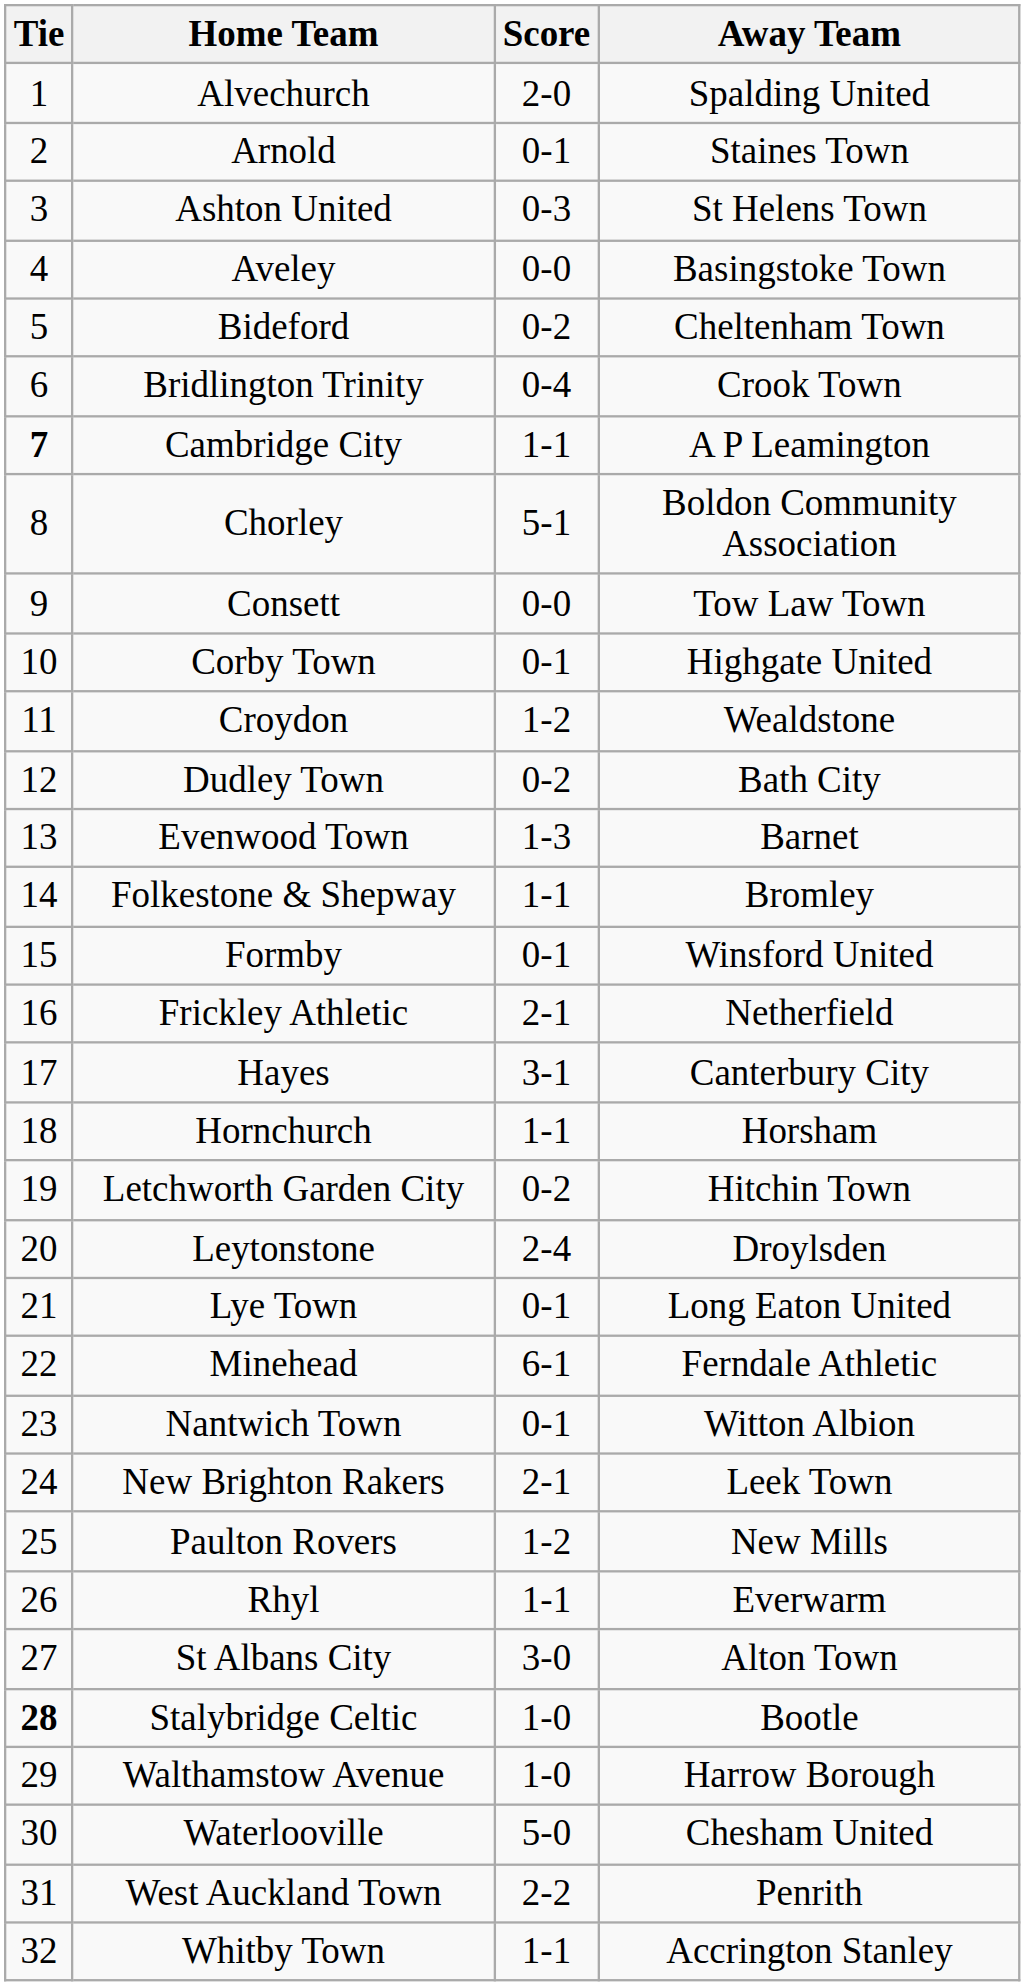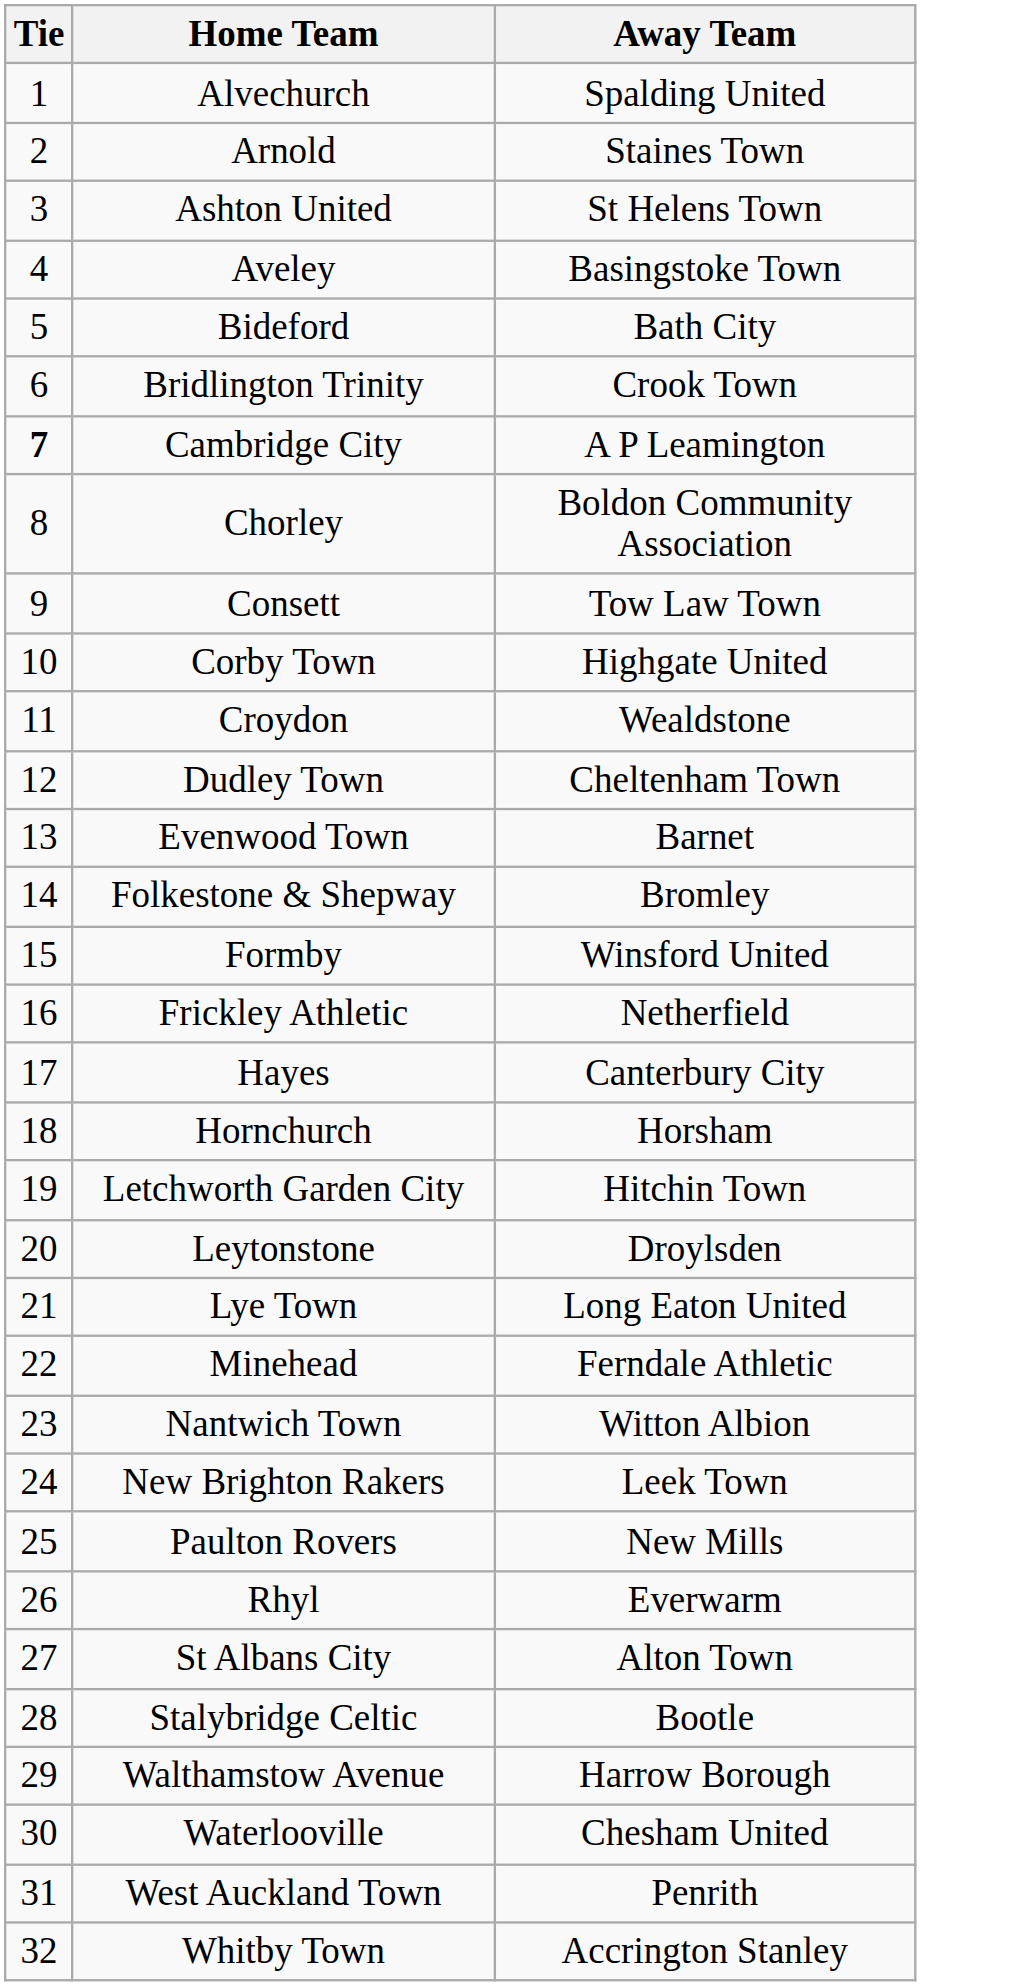 <table class="wikitable" style="text-align:center;">
 <tr>
 <th width=20>Tie</th>
 <th width=175>Home Team</th>
-<th width=20>Score</th>
 <th width=175>Away Team</th>
 </tr>
 <tr>
 <td>1</td>
 <td>Alvechurch</td>
-<td>2-0</td>
 <td>Spalding United</td>
 </tr>
 <tr>
 <td>2</td>
 <td>Arnold</td>
-<td>0-1</td>
 <td>Staines Town</td>
 </tr>
 <tr>
 <td>3</td>
 <td>Ashton United</td>
-<td>0-3</td>
 <td>St Helens Town</td>
 </tr>
 <tr>
 <td>4</td>
 <td>Aveley</td>
-<td>0-0</td>
 <td>Basingstoke Town</td>
 </tr>
 <tr>
 <td>5</td>
 <td>Bideford</td>
-<td>0-2</td>
-<td>Cheltenham Town</td>
+<td>Bath City</td>
 </tr>
 <tr>
 <td>6</td>
 <td>Bridlington Trinity</td>
-<td>0-4</td>
 <td>Crook Town</td>
 </tr>
 <tr>
 <td><strong>7</strong></td>
 <td>Cambridge City</td>
-<td>1-1</td>
 <td>A P Leamington</td>
 </tr>
 <tr>
 <td>8</td>
 <td>Chorley</td>
-<td>5-1</td>
 <td>Boldon Community Association</td>
 </tr>
 <tr>
 <td>9</td>
 <td>Consett</td>
-<td>0-0</td>
 <td>Tow Law Town</td>
 </tr>
 <tr>
 <td>10</td>
 <td>Corby Town</td>
-<td>0-1</td>
 <td>Highgate United</td>
 </tr>
 <tr>
 <td>11</td>
 <td>Croydon</td>
-<td>1-2</td>
 <td>Wealdstone</td>
 </tr>
 <tr>
 <td>12</td>
 <td>Dudley Town</td>
-<td>0-2</td>
-<td>Bath City</td>
+<td>Cheltenham Town</td>
 </tr>
 <tr>
 <td>13</td>
 <td>Evenwood Town</td>
-<td>1-3</td>
 <td>Barnet</td>
 </tr>
 <tr>
 <td>14</td>
 <td>Folkestone & Shepway</td>
-<td>1-1</td>
 <td>Bromley</td>
 </tr>
 <tr>
 <td>15</td>
 <td>Formby</td>
-<td>0-1</td>
 <td>Winsford United</td>
 </tr>
 <tr>
 <td>16</td>
 <td>Frickley Athletic</td>
-<td>2-1</td>
 <td>Netherfield</td>
 </tr>
 <tr>
 <td>17</td>
 <td>Hayes</td>
-<td>3-1</td>
 <td>Canterbury City</td>
 </tr>
 <tr>
 <td>18</td>
 <td>Hornchurch</td>
-<td>1-1</td>
 <td>Horsham</td>
 </tr>
 <tr>
 <td>19</td>
 <td>Letchworth Garden City</td>
-<td>0-2</td>
 <td>Hitchin Town</td>
 </tr>
 <tr>
 <td>20</td>
 <td>Leytonstone</td>
-<td>2-4</td>
 <td>Droylsden</td>
 </tr>
 <tr>
 <td>21</td>
 <td>Lye Town</td>
-<td>0-1</td>
 <td>Long Eaton United</td>
 </tr>
 <tr>
 <td>22</td>
 <td>Minehead</td>
-<td>6-1</td>
 <td>Ferndale Athletic</td>
 </tr>
 <tr>
 <td>23</td>
 <td>Nantwich Town</td>
-<td>0-1</td>
 <td>Witton Albion</td>
 </tr>
 <tr>
 <td>24</td>
 <td>New Brighton Rakers</td>
-<td>2-1</td>
 <td>Leek Town</td>
 </tr>
 <tr>
 <td>25</td>
 <td>Paulton Rovers</td>
-<td>1-2</td>
 <td>New Mills</td>
 </tr>
 <tr>
 <td>26</td>
 <td>Rhyl</td>
-<td>1-1</td>
 <td>Everwarm</td>
 </tr>
 <tr>
 <td>27</td>
 <td>St Albans City</td>
-<td>3-0</td>
 <td>Alton Town</td>
 </tr>
 <tr>
-<td><strong>28</strong></td>
+<td>28</td>
 <td>Stalybridge Celtic</td>
-<td>1-0</td>
 <td>Bootle</td>
 </tr>
 <tr>
 <td>29</td>
 <td>Walthamstow Avenue</td>
-<td>1-0</td>
 <td>Harrow Borough</td>
 </tr>
 <tr>
 <td>30</td>
 <td>Waterlooville</td>
-<td>5-0</td>
 <td>Chesham United</td>
 </tr>
 <tr>
 <td>31</td>
 <td>West Auckland Town</td>
-<td>2-2</td>
 <td>Penrith</td>
 </tr>
 <tr>
 <td>32</td>
 <td>Whitby Town</td>
-<td>1-1</td>
 <td>Accrington Stanley</td>
 </tr>
 </table>
